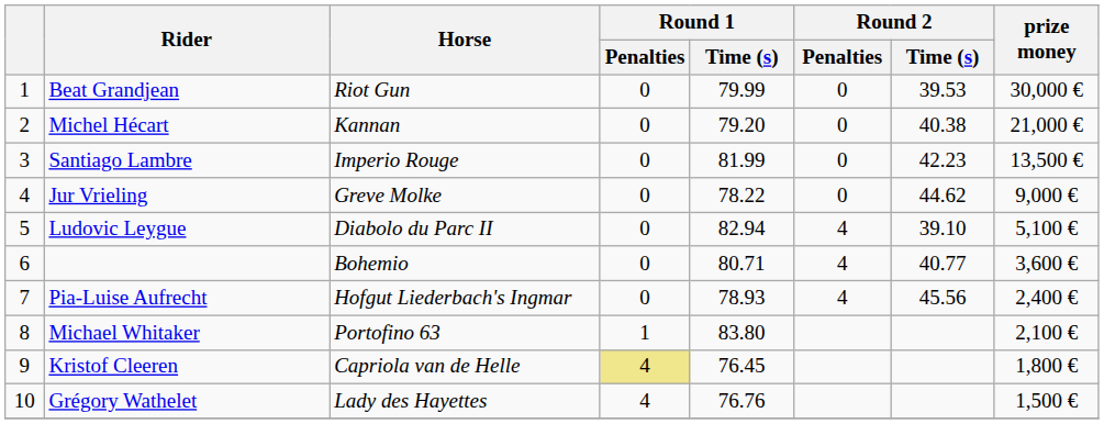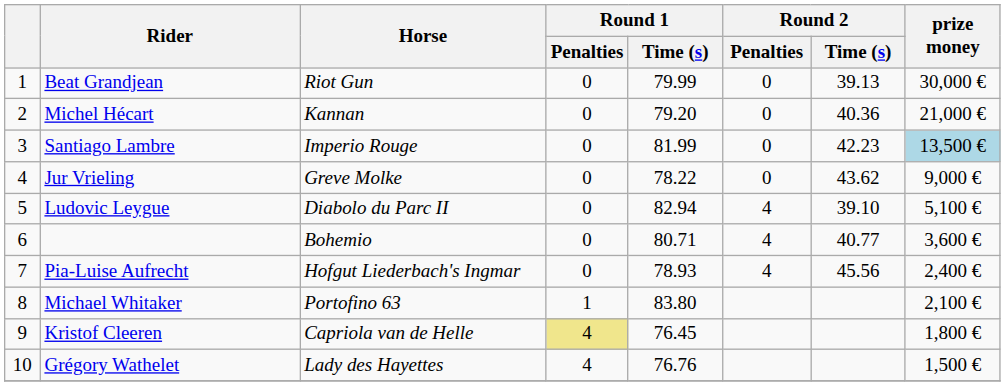 <table class="wikitable" style="font-size: 90%; text-align:center">
 <tr>
 <th rowspan=2 width=20></th>
 <th rowspan=2 width=190>Rider</th>
 <th rowspan=2 width=180>Horse</th>
 <th colspan=2>Round 1</th>
 <th colspan=2>Round 2</th>
 <th rowspan=2 width=65>prize<br>money</th>
 </tr>
 <tr>
 <th width=50>Penalties</th>
 <th width=65>Time (<a href='#'>s</a>)</th>
 <th width=60>Penalties</th>
 <th width=65>Time (<a href='#'>s</a>)</th>
 </tr>
 <tr>
 <td>1</td>
 <td align=left> <a href='#'>Beat Grandjean</a></td>
 <td align=left><em>Riot Gun</em></td>
 <td>0</td>
 <td>79.99</td>
 <td>0</td>
-<td>39.53</td>
+<td>39.13</td>
 <td>30,000 €</td>
 </tr>
 <tr>
 <td>2</td>
 <td align=left> <a href='#'>Michel Hécart</a></td>
 <td align=left><em>Kannan</em></td>
 <td>0</td>
 <td>79.20</td>
 <td>0</td>
-<td>40.38</td>
+<td>40.36</td>
 <td>21,000 €</td>
 </tr>
 <tr>
 <td>3</td>
 <td align=left> <a href='#'>Santiago Lambre</a></td>
 <td align=left><em>Imperio Rouge</em></td>
 <td>0</td>
 <td>81.99</td>
 <td>0</td>
 <td>42.23</td>
-<td>13,500 €</td>
+<td style="background: lightblue;">13,500 €</td>
 </tr>
 <tr>
 <td>4</td>
 <td align=left> <a href='#'>Jur Vrieling</a></td>
 <td align=left><em>Greve Molke</em></td>
 <td>0</td>
 <td>78.22</td>
 <td>0</td>
-<td>44.62</td>
+<td>43.62</td>
 <td>9,000 €</td>
 </tr>
 <tr>
 <td>5</td>
 <td align=left> <a href='#'>Ludovic Leygue</a></td>
 <td align=left><em>Diabolo du Parc II</em></td>
 <td>0</td>
 <td>82.94</td>
 <td>4</td>
 <td>39.10</td>
 <td>5,100 €</td>
 </tr>
 <tr>
 <td>6</td>
 <td align=left></td>
 <td align=left><em>Bohemio</em></td>
 <td>0</td>
 <td>80.71</td>
 <td>4</td>
 <td>40.77</td>
 <td>3,600 €</td>
 </tr>
 <tr>
 <td>7</td>
 <td align=left> <a href='#'>Pia-Luise Aufrecht</a></td>
 <td align=left><em>Hofgut Liederbach's Ingmar</em></td>
 <td>0</td>
 <td>78.93</td>
 <td>4</td>
 <td>45.56</td>
 <td>2,400 €</td>
 </tr>
 <tr>
 <td>8</td>
 <td align=left> <a href='#'>Michael Whitaker</a></td>
 <td align=left><em>Portofino 63</em></td>
 <td>1</td>
 <td>83.80</td>
 <td></td>
 <td></td>
 <td>2,100 €</td>
 </tr>
 <tr>
 <td>9</td>
 <td align=left> <a href='#'>Kristof Cleeren</a></td>
 <td align=left><em>Capriola van de Helle</em></td>
 <td style="background: khaki;">4</td>
 <td>76.45</td>
 <td></td>
 <td></td>
 <td>1,800 €</td>
 </tr>
 <tr>
 <td>10</td>
 <td align=left> <a href='#'>Grégory Wathelet</a></td>
 <td align=left><em>Lady des Hayettes</em></td>
 <td>4</td>
 <td>76.76</td>
 <td></td>
 <td></td>
 <td>1,500 €</td>
 </tr>
 <tr>
 </tr>
 </table>
